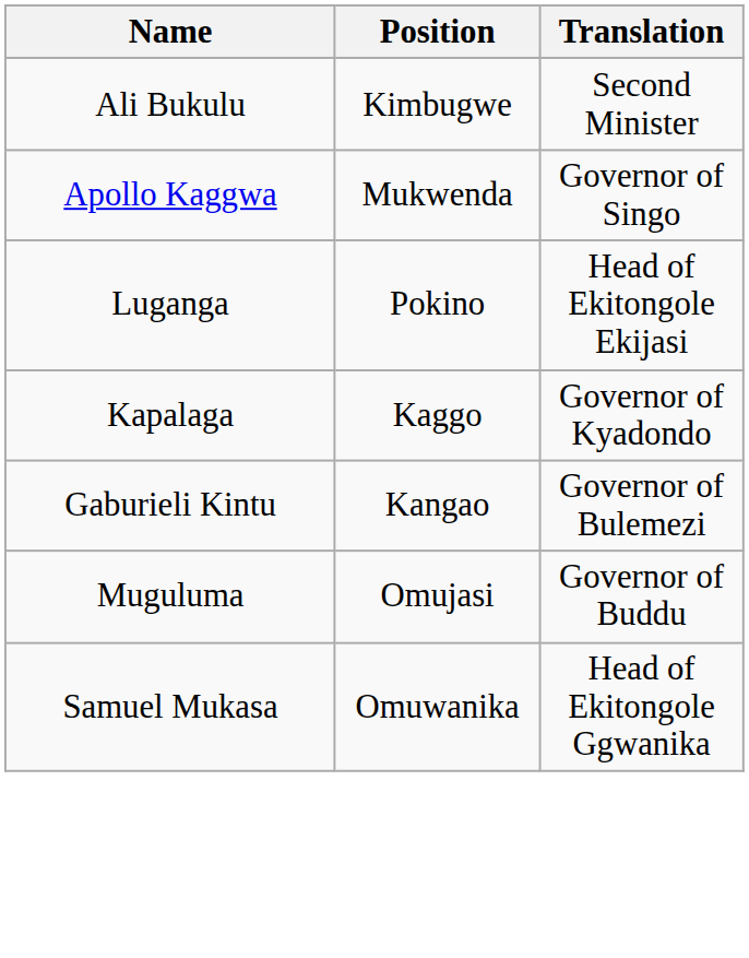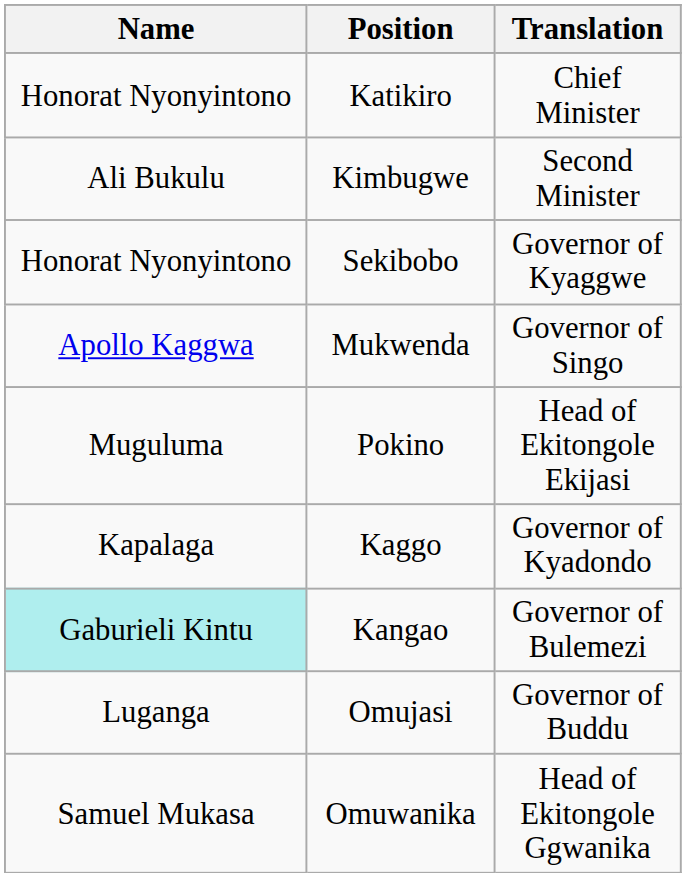 <table class="wikitable" style="text-align: center">
 <tr>
 <th width=150>Name</th>
 <th width=90>Position</th>
 <th width=90>Translation</th>
 </tr>
 <tr>
+<td>Honorat Nyonyintono</td>
+<td>Katikiro</td>
+<td>Chief Minister</td>
+</tr>
+<tr>
 <td>Ali Bukulu</td>
 <td>Kimbugwe</td>
 <td>Second Minister</td>
+</tr>
+<tr>
+<td>Honorat Nyonyintono</td>
+<td>Sekibobo</td>
+<td>Governor of Kyaggwe</td>
 </tr>
 <tr>
 <td><a href='#'>Apollo Kaggwa</a></td>
 <td>Mukwenda</td>
 <td>Governor of Singo</td>
 </tr>
 <tr>
-<td>Luganga</td>
+<td>Muguluma</td>
 <td>Pokino</td>
 <td>Head of Ekitongole Ekijasi</td>
 </tr>
 <tr>
 <td>Kapalaga</td>
 <td>Kaggo</td>
 <td>Governor of Kyadondo</td>
 </tr>
 <tr>
-<td>Gaburieli Kintu</td>
+<td style="background: paleturquoise;">Gaburieli Kintu</td>
 <td>Kangao</td>
 <td>Governor of Bulemezi</td>
 </tr>
 <tr>
-<td>Muguluma</td>
+<td>Luganga</td>
 <td>Omujasi</td>
 <td>Governor of Buddu</td>
 </tr>
 <tr>
 <td>Samuel Mukasa</td>
 <td>Omuwanika</td>
 <td>Head of Ekitongole Ggwanika</td>
 </tr>
 </table>
